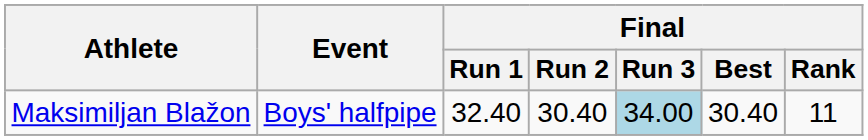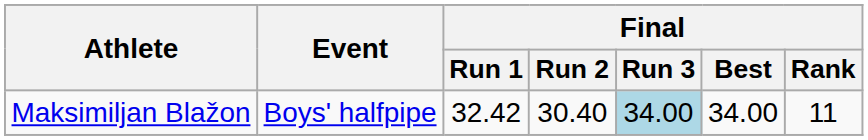 <table class="wikitable" style="font-size:90%">
 <tr>
 <th rowspan=2>Athlete</th>
 <th rowspan=2>Event</th>
 <th colspan=5>Final</th>
 </tr>
 <tr style="font-size:95%">
 <th>Run 1</th>
 <th>Run 2</th>
 <th>Run 3</th>
 <th>Best</th>
 <th>Rank</th>
 </tr>
 <tr align=center>
 <td align=left><a href='#'>Maksimiljan Blažon</a></td>
 <td align=left><a href='#'>Boys' halfpipe</a></td>
-<td>32.40</td>
+<td>32.42</td>
 <td>30.40</td>
 <td style="background: lightblue;">34.00</td>
-<td>30.40</td>
+<td>34.00</td>
 <td>11</td>
 </tr>
 </table>
